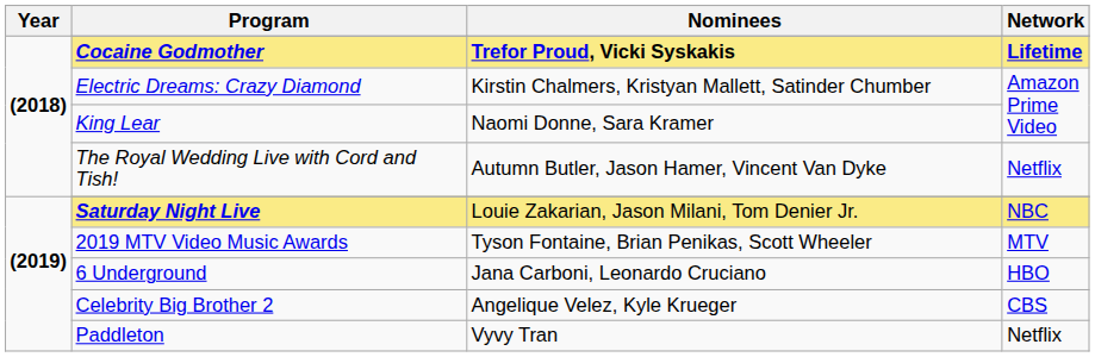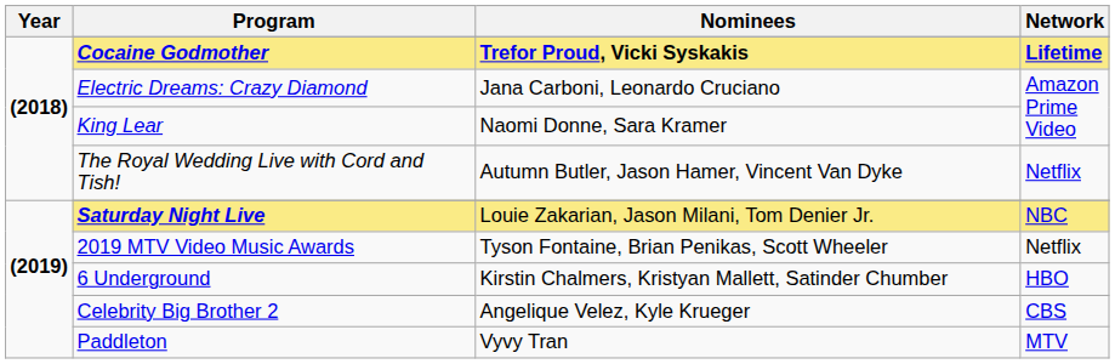 <table class="wikitable" style="width:100%">
 <tr bgcolor="#bebebe">
 <th width="5%">Year</th>
 <th width="40%">Program</th>
 <th width="55%">Nominees</th>
 <th width="5%">Network</th>
 </tr>
 <tr>
 <td rowspan=5 style="text-align:center"><strong>(2018)</strong><br> <br></td>
 </tr>
 <tr style="background:#FAEB86">
 <td><strong><em><a href='#'>Cocaine Godmother</a></em></strong></td>
 <td><strong><a href='#'>Trefor Proud</a>, Vicki Syskakis</strong></td>
 <td><strong><a href='#'>Lifetime</a></strong></td>
 </tr>
 <tr>
 <td><em><a href='#'>Electric Dreams: Crazy Diamond</a></em></td>
-<td>Kirstin Chalmers, Kristyan Mallett, Satinder Chumber</td>
+<td>Jana Carboni, Leonardo Cruciano</td>
 <td rowspan="2"><a href='#'>Amazon Prime Video</a></td>
 </tr>
 <tr>
 <td><em><a href='#'>King Lear</a></em></td>
 <td>Naomi Donne, Sara Kramer</td>
 </tr>
 <tr>
 <td><em>The Royal Wedding Live with Cord and Tish!</em></td>
 <td>Autumn Butler, Jason Hamer, Vincent Van Dyke</td>
 <td><a href='#'>Netflix</a></td>
 </tr>
 <tr>
 <td rowspan=6 style="text-align:center"><strong>(2019)</strong><br> <br></td>
 </tr>
 <tr style="background:#FAEB86">
 <td><strong><em><a href='#'>Saturday Night Live</a><em> <strong></td>
 <td></strong>Louie Zakarian, Jason Milani, Tom Denier Jr.<strong></td>
 <td></strong><a href='#'>NBC</a><strong></td>
 </tr>
 <tr>
 <td></em><a href='#'>2019 MTV Video Music Awards</a><em></td>
 <td>Tyson Fontaine, Brian Penikas, Scott Wheeler</td>
-<td><a href='#'>MTV</a></td>
+<td>Netflix</td>
 </tr>
 <tr>
 <td></em><a href='#'>6 Underground</a><em></td>
-<td>Jana Carboni, Leonardo Cruciano</td>
+<td>Kirstin Chalmers, Kristyan Mallett, Satinder Chumber</td>
 <td><a href='#'>HBO</a></td>
 </tr>
 <tr>
 <td></em><a href='#'>Celebrity Big Brother 2</a><em></td>
 <td>Angelique Velez, Kyle Krueger</td>
 <td><a href='#'>CBS</a></td>
 </tr>
 <tr>
 <td></em><a href='#'>Paddleton</a><em></td>
 <td>Vyvy Tran</td>
-<td>Netflix</td>
+<td><a href='#'>MTV</a></td>
 </tr>
 </table>
